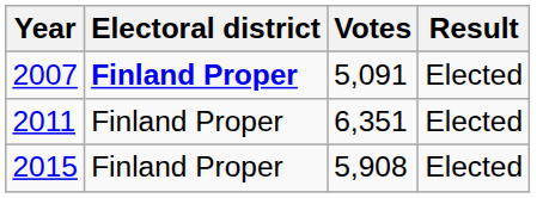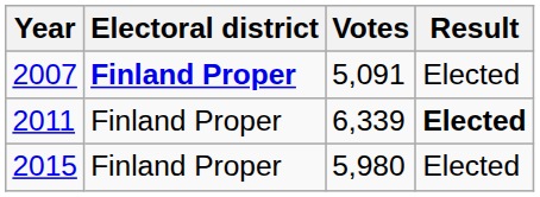 <table class="wikitable">
 <tr>
 <th>Year</th>
 <th>Electoral district</th>
 <th>Votes</th>
 <th>Result</th>
 </tr>
 <tr>
 <td><a href='#'>2007</a></td>
 <td><strong><a href='#'>Finland Proper</a></strong></td>
 <td>5,091</td>
 <td>Elected</td>
 </tr>
 <tr>
 <td><a href='#'>2011</a></td>
 <td>Finland Proper</td>
-<td>6,351</td>
-<td>Elected</td>
+<td>6,339</td>
+<td><strong>Elected</strong></td>
 </tr>
 <tr>
 <td><a href='#'>2015</a></td>
 <td>Finland Proper</td>
-<td>5,908</td>
+<td>5,980</td>
 <td>Elected</td>
 </tr>
 </table>
